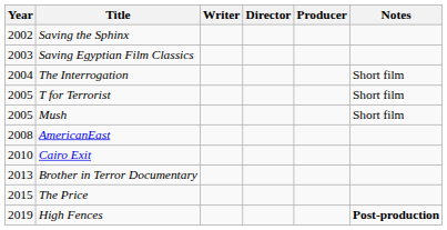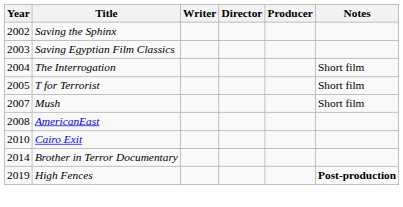 <table class="wikitable sortable">
 <tr>
 <th>Year</th>
 <th>Title</th>
 <th>Writer</th>
 <th>Director</th>
 <th>Producer</th>
 <th>Notes</th>
 </tr>
 <tr>
 <td>2002</td>
 <td><em>Saving the Sphinx</em></td>
 <td style="text-align:center;"></td>
 <td style="text-align:center;"></td>
 <td style="text-align:center;"></td>
 <td></td>
 </tr>
 <tr>
 <td>2003</td>
 <td><em>Saving Egyptian Film Classics</em></td>
 <td style="text-align:center;"></td>
 <td style="text-align:center;"></td>
 <td style="text-align:center;"></td>
 <td></td>
 </tr>
 <tr>
 <td>2004</td>
 <td><em>The Interrogation</em></td>
 <td style="text-align:center;"></td>
 <td style="text-align:center;"></td>
 <td style="text-align:center;"></td>
 <td>Short film</td>
 </tr>
 <tr>
 <td>2005</td>
 <td><em>T for Terrorist</em></td>
 <td style="text-align:center;"></td>
 <td style="text-align:center;"></td>
 <td style="text-align:center;"></td>
 <td>Short film</td>
 </tr>
 <tr>
-<td>2005</td>
+<td>2007</td>
 <td><em>Mush</em></td>
 <td style="text-align:center;"></td>
 <td style="text-align:center;"></td>
 <td style="text-align:center;"></td>
 <td>Short film</td>
 </tr>
 <tr>
 <td>2008</td>
 <td><em><a href='#'>AmericanEast</a></em></td>
 <td style="text-align:center;"></td>
 <td style="text-align:center;"></td>
 <td style="text-align:center;"></td>
 <td></td>
 </tr>
 <tr>
 <td>2010</td>
 <td><em><a href='#'>Cairo Exit</a></em></td>
 <td style="text-align:center;"></td>
 <td style="text-align:center;"></td>
 <td style="text-align:center;"></td>
 <td></td>
 </tr>
 <tr>
-<td>2013</td>
+<td>2014</td>
 <td><em>Brother in Terror Documentary</em></td>
-<td style="text-align:center;"></td>
-<td style="text-align:center;"></td>
-<td style="text-align:center;"></td>
-<td></td>
-</tr>
-<tr>
-<td>2015</td>
-<td><em>The Price</em></td>
 <td style="text-align:center;"></td>
 <td style="text-align:center;"></td>
 <td style="text-align:center;"></td>
 <td></td>
 </tr>
 <tr>
 <td>2019</td>
 <td><em>High Fences</em></td>
 <td style="text-align:center;"></td>
 <td style="text-align:center;"></td>
 <td style="text-align:center;"></td>
 <td><strong>Post-production</strong></td>
 </tr>
 </table>
